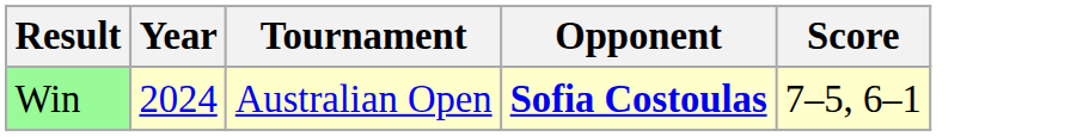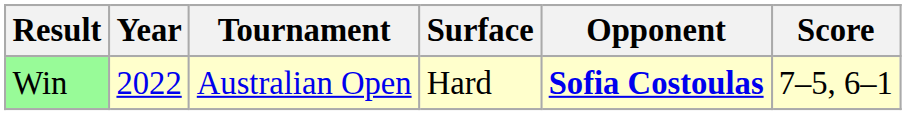 <table class="sortable wikitable">
 <tr>
 <th>Result</th>
 <th>Year</th>
 <th>Tournament</th>
+<th>Surface</th>
 <th>Opponent</th>
 <th>Score</th>
 </tr>
 <tr style="background:#ffc;">
 <td style="background:#98fb98;">Win</td>
-<td><a href='#'>2024</a></td>
+<td><a href='#'>2022</a></td>
 <td><a href='#'>Australian Open</a></td>
+<td>Hard</td>
 <td><strong> <a href='#'>Sofia Costoulas</a></strong></td>
 <td>7–5, 6–1</td>
 </tr>
 </table>
